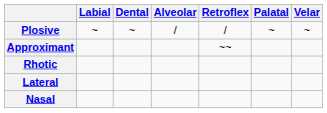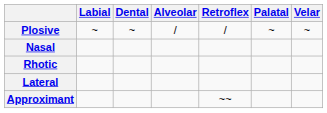 <table class="wikitable" style="text-align:center;">
 <tr>
 <th></th>
 <th><a href='#'>Labial</a></th>
 <th><a href='#'>Dental</a></th>
 <th><a href='#'>Alveolar</a></th>
 <th><a href='#'>Retroflex</a></th>
 <th><a href='#'>Palatal</a></th>
 <th><a href='#'>Velar</a></th>
 </tr>
 <tr>
 <th><a href='#'>Plosive</a></th>
 <td>~</td>
 <td>~ </td>
 <td>/</td>
 <td>/</td>
 <td>~ </td>
 <td>~</td>
 </tr>
 <tr>
-<th><a href='#'>Approximant</a></th>
+<th><a href='#'>Nasal</a></th>
+<td></td>
+<td> </td>
 <td></td>
 <td></td>
-<td></td>
-<td>~~ </td>
 <td> </td>
-<td></td>
+<td> </td>
 </tr>
 <tr>
 <th><a href='#'>Rhotic</a></th>
 <td></td>
 <td></td>
 <td></td>
 <td></td>
 <td></td>
 <td></td>
 </tr>
 <tr>
 <th><a href='#'>Lateral</a></th>
 <td></td>
 <td></td>
 <td></td>
 <td></td>
 <td></td>
 <td></td>
 </tr>
 <tr>
-<th><a href='#'>Nasal</a></th>
+<th><a href='#'>Approximant</a></th>
 <td></td>
+<td></td>
+<td></td>
+<td>~~ </td>
 <td> </td>
 <td></td>
-<td></td>
-<td> </td>
-<td> </td>
 </tr>
 </table>
